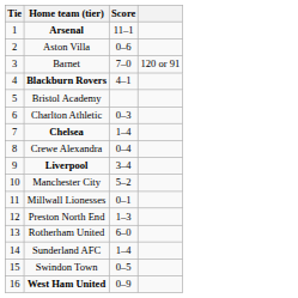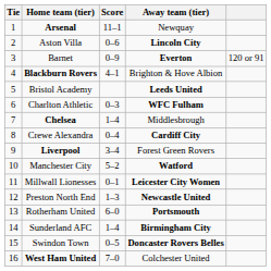 <table class="wikitable" style="text-align:center; font-size:85%">
 <tr>
 <th>Tie</th>
 <th>Home team (tier)</th>
 <th>Score</th>
+<th>Away team (tier)</th>
 <th></th>
 </tr>
 <tr>
 <td align="center">1</td>
 <td><strong>Arsenal</strong></td>
 <td align="center">11–1</td>
+<td>Newquay</td>
 <td></td>
 </tr>
 <tr>
 <td align="center">2</td>
 <td>Aston Villa</td>
 <td align="center">0–6</td>
+<td><strong>Lincoln City</strong></td>
 <td></td>
 </tr>
 <tr>
 <td align="center">3</td>
 <td>Barnet</td>
-<td align="center">7–0</td>
+<td align="center">0–9</td>
+<td><strong>Everton</strong></td>
 <td>120 or 91</td>
 </tr>
 <tr>
 <td align="center">4</td>
 <td><strong>Blackburn Rovers</strong></td>
 <td align="center">4–1</td>
+<td>Brighton & Hove Albion</td>
 <td></td>
 </tr>
 <tr>
 <td align="center">5</td>
 <td>Bristol Academy</td>
 <td align="center"></td>
+<td><strong>Leeds United</strong></td>
 <td></td>
 </tr>
 <tr>
 <td align="center">6</td>
 <td>Charlton Athletic</td>
 <td align="center">0–3</td>
+<td><strong>WFC Fulham</strong></td>
 <td></td>
 </tr>
 <tr>
 <td align="center">7</td>
 <td><strong>Chelsea</strong></td>
 <td align="center">1–4 </td>
+<td>Middlesbrough</td>
 <td></td>
 </tr>
 <tr>
 <td align="center">8</td>
 <td>Crewe Alexandra</td>
 <td align="center">0–4</td>
+<td><strong>Cardiff City</strong></td>
 <td></td>
 </tr>
 <tr>
 <td align="center">9</td>
 <td><strong>Liverpool</strong></td>
 <td align="center">3–4</td>
+<td>Forest Green Rovers</td>
 <td></td>
 </tr>
 <tr>
 <td align="center">10</td>
 <td>Manchester City</td>
 <td align="center">5–2</td>
+<td><strong>Watford</strong></td>
 <td></td>
 </tr>
 <tr>
 <td align="center">11</td>
 <td>Millwall Lionesses</td>
 <td align="center">0–1</td>
+<td><strong>Leicester City Women</strong></td>
 <td></td>
 </tr>
 <tr>
 <td align="center">12</td>
 <td>Preston North End</td>
 <td align="center">1–3</td>
+<td><strong>Newcastle United</strong></td>
 <td></td>
 </tr>
 <tr>
 <td align="center">13</td>
 <td>Rotherham United</td>
 <td align="center">6–0</td>
+<td><strong>Portsmouth</strong></td>
 <td></td>
 </tr>
 <tr>
 <td align="center">14</td>
 <td>Sunderland AFC</td>
 <td align="center">1–4</td>
+<td><strong>Birmingham City</strong></td>
 <td></td>
 </tr>
 <tr>
 <td align="center">15</td>
 <td>Swindon Town</td>
 <td align="center">0–5</td>
+<td><strong>Doncaster Rovers Belles</strong></td>
 <td></td>
 </tr>
 <tr>
 <td align="center">16</td>
 <td><strong>West Ham United</strong></td>
-<td align="center">0–9</td>
+<td align="center">7–0</td>
+<td>Colchester United</td>
 <td></td>
 </tr>
 </table>
